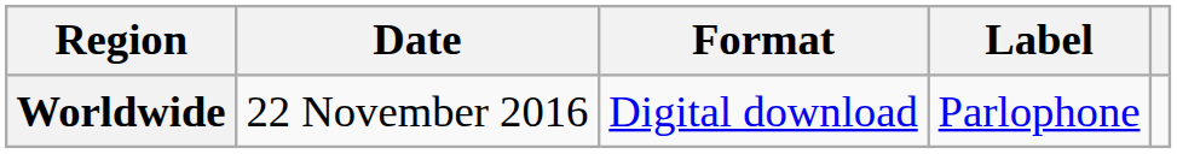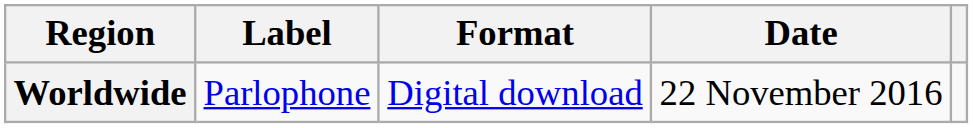 <table class="wikitable plainrowheaders">
 <tr>
 <th scope="col">Region</th>
+<th scope="col">Label</th>
+<th scope="col">Format</th>
 <th scope="col">Date</th>
-<th scope="col">Format</th>
-<th scope="col">Label</th>
 <th scope="col"></th>
 </tr>
 <tr>
 <th scope="row">Worldwide</th>
+<td><a href='#'>Parlophone</a></td>
+<td><a href='#'>Digital download</a></td>
 <td>22 November 2016</td>
-<td><a href='#'>Digital download</a></td>
-<td><a href='#'>Parlophone</a></td>
 <td></td>
 </tr>
 </table>
